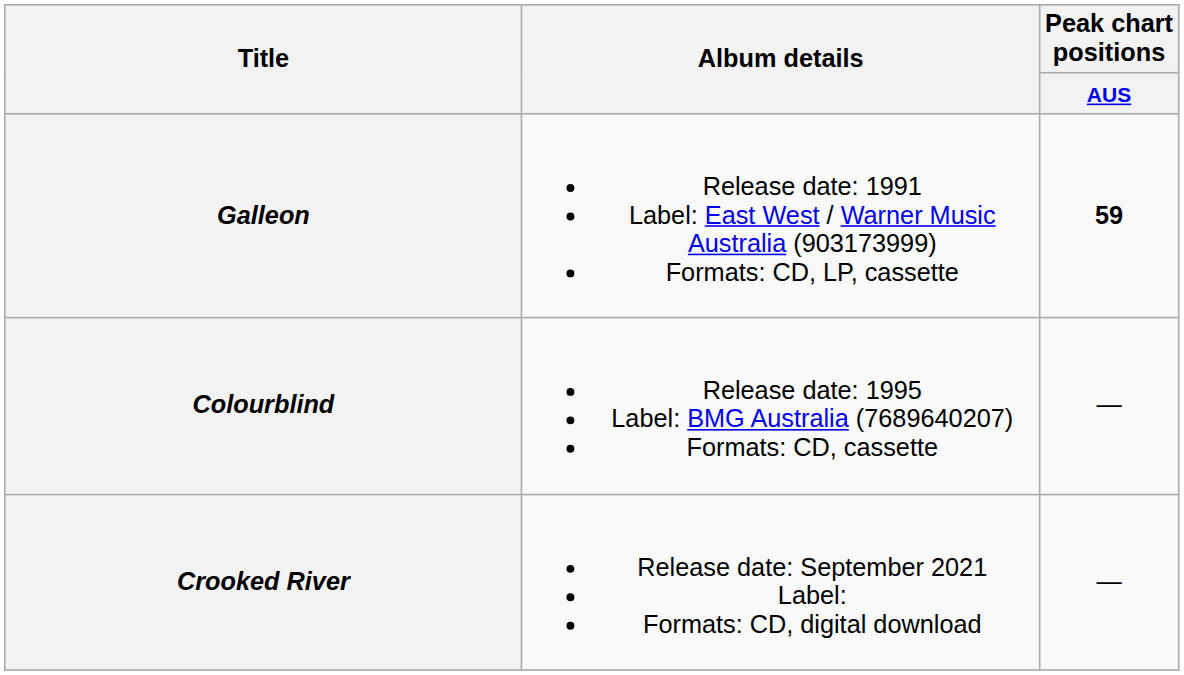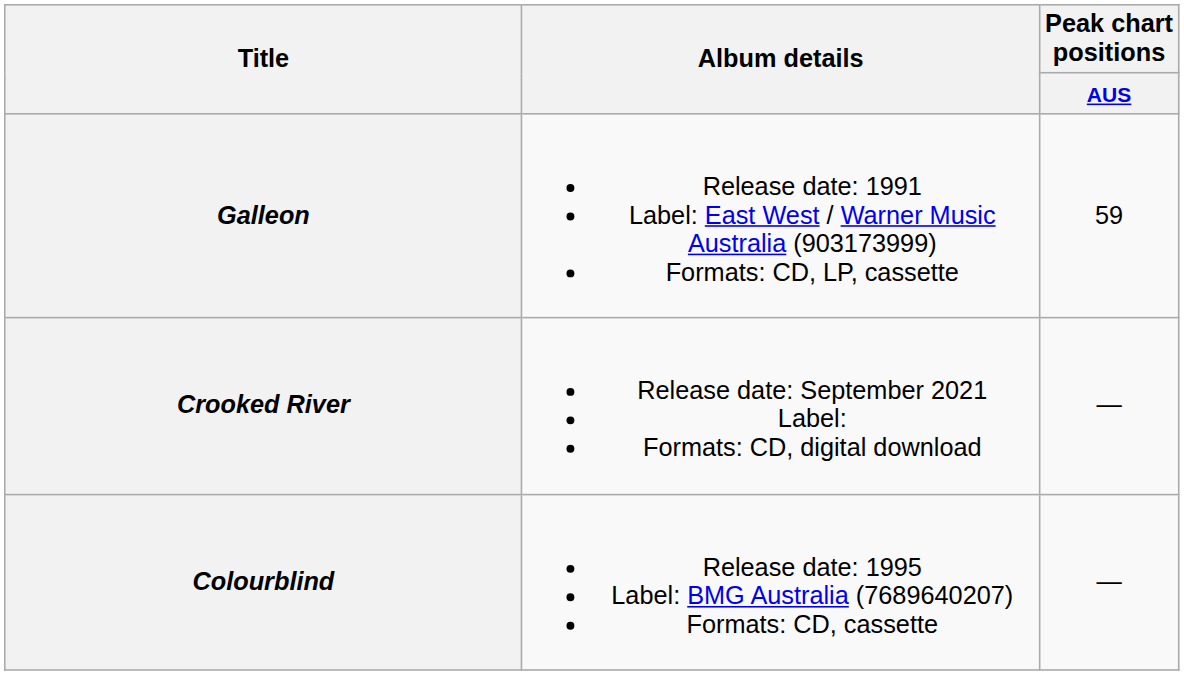 <table class="wikitable plainrowheaders" style="text-align:center;">
 <tr>
 <th scope="col" rowspan="2" style="width:20em;">Title</th>
 <th scope="col" rowspan="2" style="width:20em;">Album details</th>
 <th scope="col" colspan="1">Peak chart<br>positions</th>
 </tr>
 <tr>
 <th scope="col" style="text-align:center;"><small><a href='#'>AUS</a></small><br></th>
 </tr>
 <tr>
 <th scope="row"><em>Galleon</em></th>
 <td><br><ul><li>Release date: 1991</li><li>Label: <a href='#'>East West</a> / <a href='#'>Warner Music Australia</a> (903173999)</li><li>Formats: CD, LP, cassette</li></ul></td>
-<td><strong>59</strong></td>
+<td>59</td>
+</tr>
+<tr>
+<th scope="row"><em>Crooked River</em></th>
+<td><br><ul><li>Release date: September 2021</li><li>Label:</li><li>Formats: CD, digital download</li></ul></td>
+<td>—</td>
 </tr>
 <tr>
 <th scope="row"><em>Colourblind</em></th>
 <td><br><ul><li>Release date: 1995</li><li>Label: <a href='#'>BMG Australia</a> (7689640207)</li><li>Formats: CD, cassette</li></ul></td>
 <td>—</td>
 </tr>
-<tr>
-<th scope="row"><em>Crooked River</em></th>
-<td><br><ul><li>Release date: September 2021</li><li>Label:</li><li>Formats: CD, digital download</li></ul></td>
-<td>—</td>
-</tr>
 </table>
